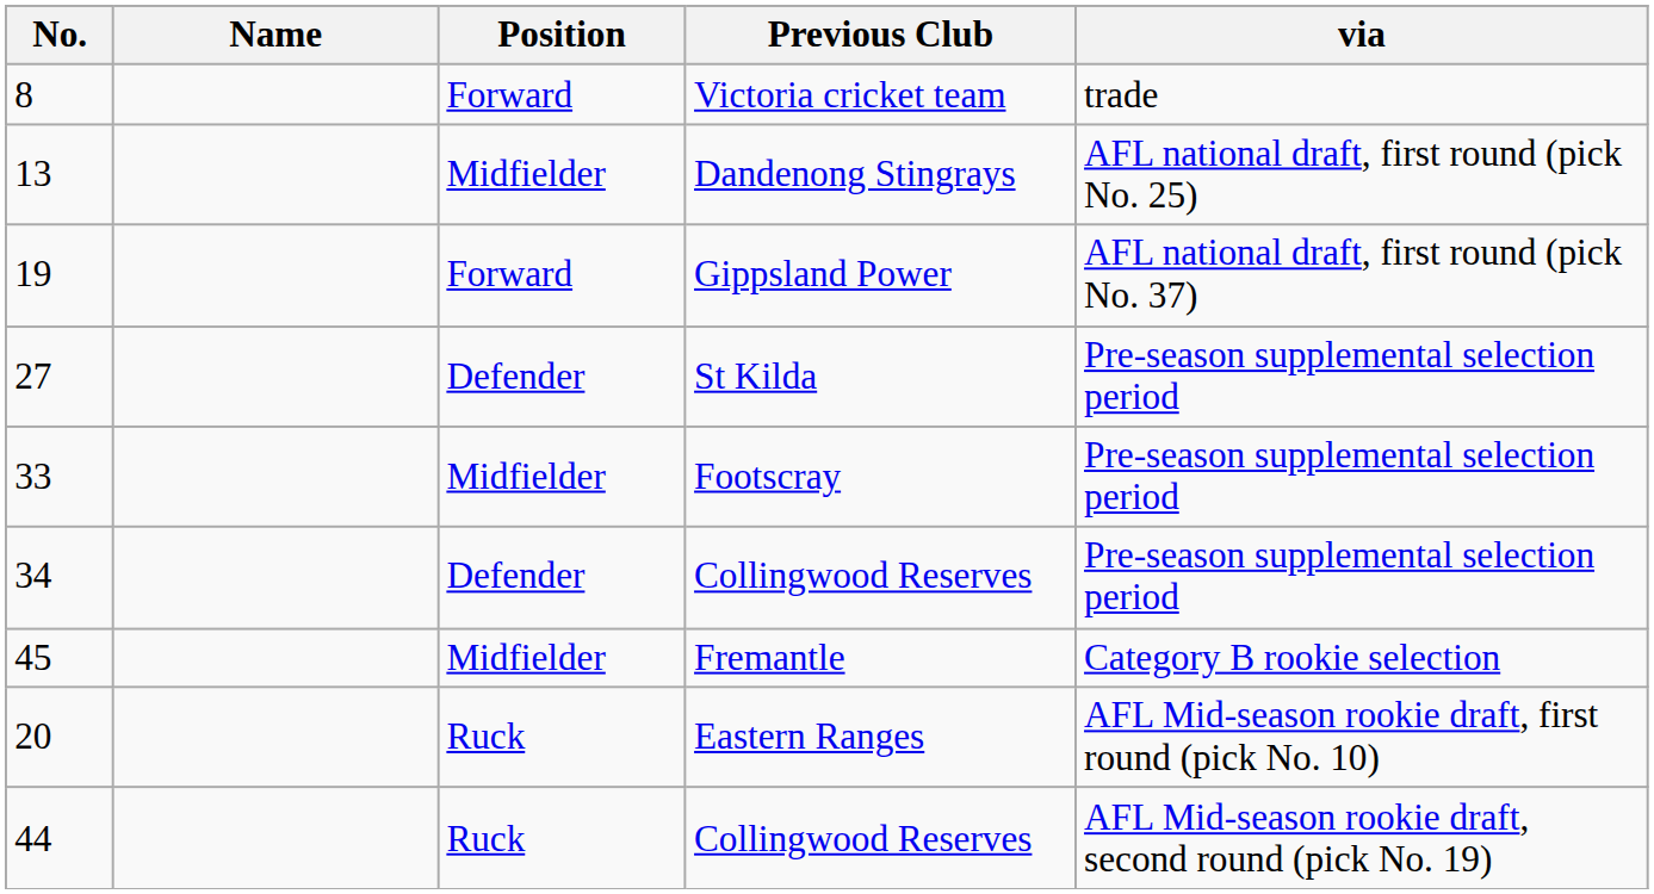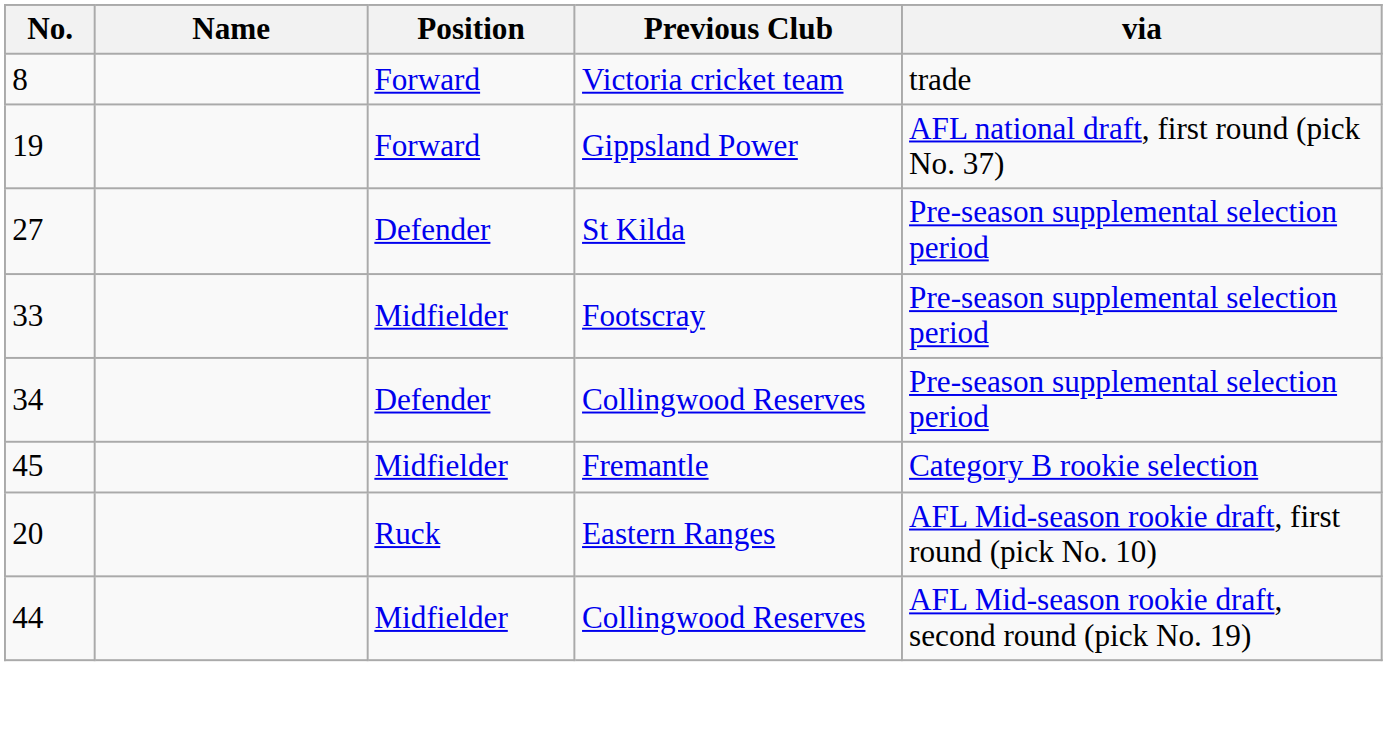 <table class="wikitable sortable" style="width:80%;">
 <tr style="background:#efefef;">
 <th width=1%>No.</th>
 <th width=6%>Name</th>
 <th width=2%>Position</th>
 <th width=5%>Previous Club</th>
 <th width=10%>via</th>
 </tr>
 <tr>
 <td align=left>8</td>
 <td></td>
 <td><a href='#'>Forward</a></td>
 <td><a href='#'>Victoria cricket team</a></td>
 <td>trade</td>
-</tr>
-<tr>
-<td align=left>13</td>
-<td></td>
-<td><a href='#'>Midfielder</a></td>
-<td><a href='#'>Dandenong Stingrays</a></td>
-<td><a href='#'>AFL national draft</a>, first round (pick No. 25)</td>
 </tr>
 <tr>
 <td align=left>19</td>
 <td></td>
 <td><a href='#'>Forward</a></td>
 <td><a href='#'>Gippsland Power</a></td>
 <td><a href='#'>AFL national draft</a>, first round (pick No. 37)</td>
 </tr>
 <tr>
 <td align=left>27</td>
 <td></td>
 <td><a href='#'>Defender</a></td>
 <td><a href='#'>St Kilda</a></td>
 <td><a href='#'>Pre-season supplemental selection period</a></td>
 </tr>
 <tr>
 <td align=left>33</td>
 <td></td>
 <td><a href='#'>Midfielder</a></td>
 <td><a href='#'>Footscray</a></td>
 <td><a href='#'>Pre-season supplemental selection period</a></td>
 </tr>
 <tr>
 <td align=left>34</td>
 <td></td>
 <td><a href='#'>Defender</a></td>
 <td><a href='#'>Collingwood Reserves</a></td>
 <td><a href='#'>Pre-season supplemental selection period</a></td>
 </tr>
 <tr>
 <td align=left>45</td>
 <td></td>
 <td><a href='#'>Midfielder</a></td>
 <td><a href='#'>Fremantle</a></td>
 <td><a href='#'>Category B rookie selection</a></td>
 </tr>
 <tr>
 <td align=left>20</td>
 <td></td>
 <td><a href='#'>Ruck</a></td>
 <td><a href='#'>Eastern Ranges</a></td>
 <td><a href='#'>AFL Mid-season rookie draft</a>, first round (pick No. 10)</td>
 </tr>
 <tr>
 <td align=left>44</td>
 <td></td>
-<td><a href='#'>Ruck</a></td>
+<td><a href='#'>Midfielder</a></td>
 <td><a href='#'>Collingwood Reserves</a></td>
 <td><a href='#'>AFL Mid-season rookie draft</a>, second round (pick No. 19)</td>
 </tr>
 </table>
